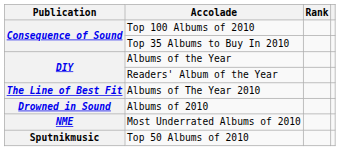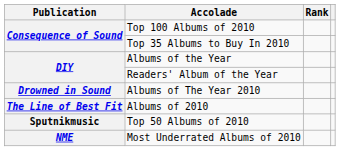 <table class="wikitable sortable plainrowheaders">
 <tr>
 <th scope="col">Publication</th>
 <th scope="col">Accolade</th>
 <th scope="col">Rank</th>
 <th class="unsortable" scope="col"></th>
 </tr>
 <tr>
 <th rowspan="2" scope="row"><em><a href='#'>Consequence of Sound</a></em></th>
 <td>Top 100 Albums of 2010</td>
 <td></td>
 <td></td>
 </tr>
 <tr>
 <td>Top 35 Albums to Buy In 2010</td>
 <td></td>
 <td></td>
 </tr>
 <tr>
 <th rowspan="2" scope="row"><em><a href='#'>DIY</a></em></th>
 <td>Albums of the Year</td>
 <td></td>
 <td></td>
 </tr>
 <tr>
 <td>Readers' Album of the Year</td>
 <td></td>
 <td></td>
 </tr>
 <tr>
-<th scope="row"><em><a href='#'>The Line of Best Fit</a></em></th>
+<th scope="row"><em><a href='#'>Drowned in Sound</a></em></th>
 <td>Albums of The Year 2010</td>
 <td></td>
 <td></td>
 </tr>
 <tr>
-<th scope="row"><em><a href='#'>Drowned in Sound</a></em></th>
+<th scope="row"><em><a href='#'>The Line of Best Fit</a></em></th>
 <td>Albums of 2010</td>
+<td></td>
+<td></td>
+</tr>
+<tr>
+<th scope="row">Sputnikmusic</th>
+<td>Top 50 Albums of 2010</td>
 <td></td>
 <td></td>
 </tr>
 <tr>
 <th scope="row"><em><a href='#'>NME</a></em></th>
 <td>Most Underrated Albums of 2010</td>
 <td></td>
 <td></td>
 </tr>
-<tr>
-<th scope="row">Sputnikmusic</th>
-<td>Top 50 Albums of 2010</td>
-<td></td>
-<td></td>
-</tr>
 </table>
